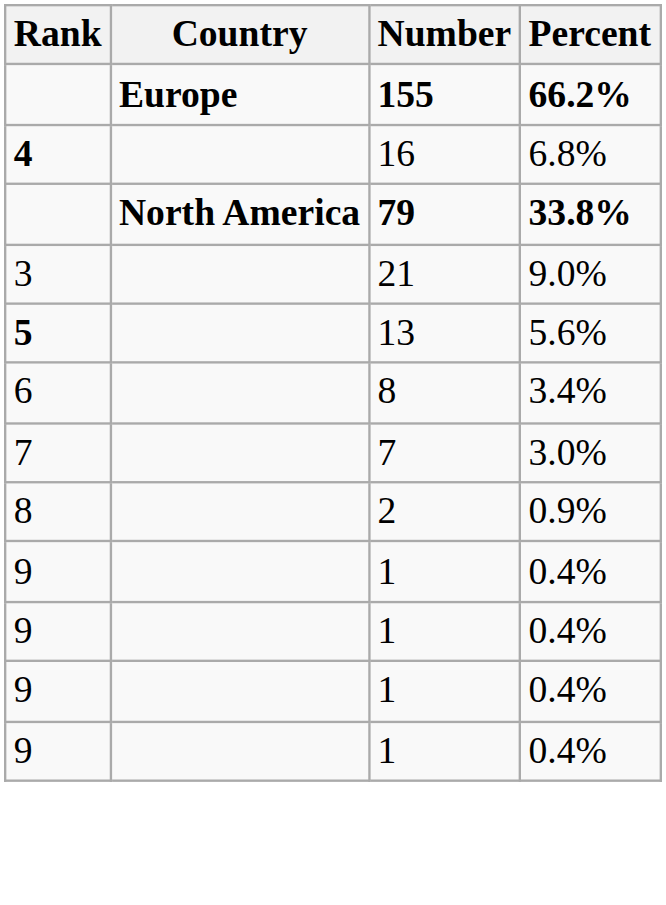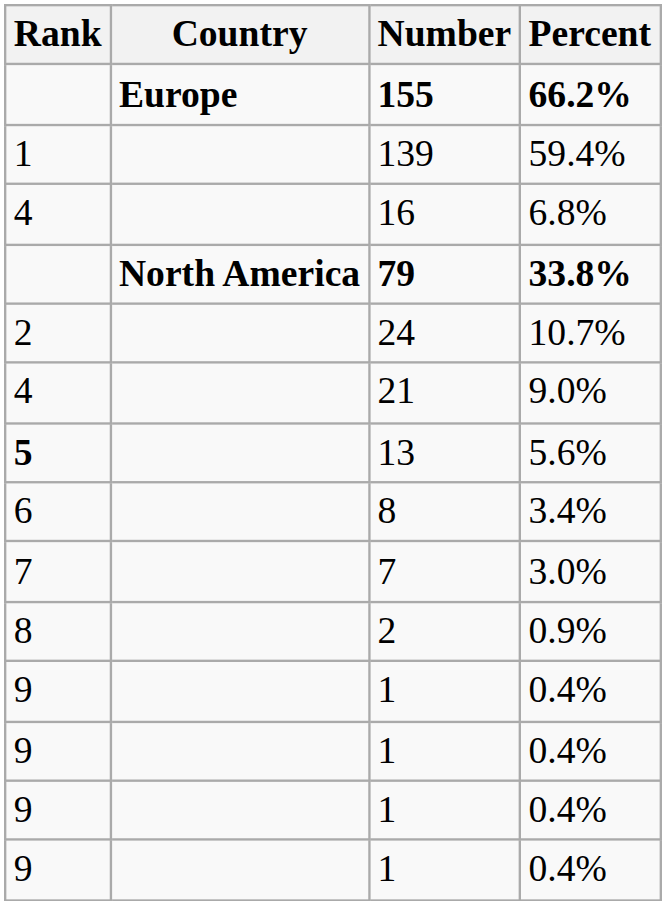 <table class="wikitable">
 <tr>
 <th>Rank</th>
 <th>Country</th>
 <th>Number</th>
 <th>Percent</th>
 </tr>
 <tr>
 <td></td>
 <td><strong>Europe</strong></td>
 <td><strong>155</strong></td>
 <td><strong>66.2%</strong></td>
 </tr>
 <tr>
-<td><strong>4</strong></td>
+<td>1</td>
+<td></td>
+<td>139</td>
+<td>59.4%</td>
+</tr>
+<tr>
+<td>4</td>
 <td></td>
 <td>16</td>
 <td>6.8%</td>
 </tr>
 <tr>
 <td></td>
 <td><strong>North America</strong></td>
 <td><strong>79</strong></td>
 <td><strong>33.8%</strong></td>
 </tr>
 <tr>
-<td>3</td>
+<td>2</td>
+<td></td>
+<td>24</td>
+<td>10.7%</td>
+</tr>
+<tr>
+<td>4</td>
 <td></td>
 <td>21</td>
 <td>9.0%</td>
 </tr>
 <tr>
 <td><strong>5</strong></td>
 <td></td>
 <td>13</td>
 <td>5.6%</td>
 </tr>
 <tr>
 <td>6</td>
 <td></td>
 <td>8</td>
 <td>3.4%</td>
 </tr>
 <tr>
 <td>7</td>
 <td></td>
 <td>7</td>
 <td>3.0%</td>
 </tr>
 <tr>
 <td>8</td>
 <td></td>
 <td>2</td>
 <td>0.9%</td>
 </tr>
 <tr>
 <td>9</td>
 <td></td>
 <td>1</td>
 <td>0.4%</td>
 </tr>
 <tr>
 <td>9</td>
 <td></td>
 <td>1</td>
 <td>0.4%</td>
 </tr>
 <tr>
 <td>9</td>
 <td></td>
 <td>1</td>
 <td>0.4%</td>
 </tr>
 <tr>
 <td>9</td>
 <td></td>
 <td>1</td>
 <td>0.4%</td>
 </tr>
 </table>
